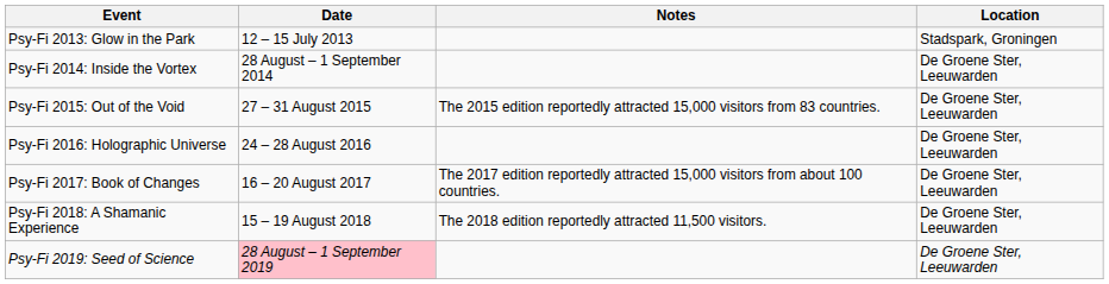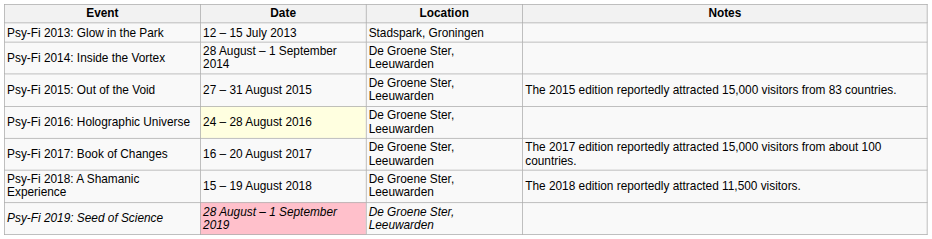 <table class="wikitable">
 <tr>
 <th>Event</th>
 <th>Date</th>
+<th>Location</th>
 <th>Notes</th>
-<th>Location</th>
 </tr>
 <tr>
 <td>Psy-Fi 2013: Glow in the Park</td>
 <td>12 – 15 July 2013</td>
+<td>Stadspark, Groningen</td>
 <td></td>
-<td>Stadspark, Groningen</td>
 </tr>
 <tr>
 <td>Psy-Fi 2014: Inside the Vortex</td>
 <td>28 August – 1 September 2014</td>
+<td>De Groene Ster, Leeuwarden</td>
 <td></td>
-<td>De Groene Ster, Leeuwarden</td>
 </tr>
 <tr>
 <td>Psy-Fi 2015: Out of the Void</td>
 <td>27 – 31 August 2015</td>
+<td>De Groene Ster, Leeuwarden</td>
 <td>The 2015 edition reportedly attracted 15,000 visitors from 83 countries.</td>
-<td>De Groene Ster, Leeuwarden</td>
 </tr>
 <tr>
 <td>Psy-Fi 2016: Holographic Universe</td>
-<td>24 – 28 August 2016</td>
+<td style="background: lightyellow;">24 – 28 August 2016</td>
+<td>De Groene Ster, Leeuwarden</td>
 <td></td>
-<td>De Groene Ster, Leeuwarden</td>
 </tr>
 <tr>
 <td>Psy-Fi 2017: Book of Changes</td>
 <td>16 – 20 August 2017</td>
+<td>De Groene Ster, Leeuwarden</td>
 <td>The 2017 edition reportedly attracted 15,000 visitors from about 100 countries.</td>
-<td>De Groene Ster, Leeuwarden</td>
 </tr>
 <tr>
 <td>Psy-Fi 2018: A Shamanic Experience</td>
 <td>15 – 19 August 2018</td>
+<td>De Groene Ster, Leeuwarden</td>
 <td>The 2018 edition reportedly attracted 11,500 visitors.</td>
-<td>De Groene Ster, Leeuwarden</td>
 </tr>
 <tr>
 <td><em>Psy-Fi 2019: Seed of Science</em></td>
 <td style="background: pink;"><em>28 August – 1 September 2019</em></td>
+<td><em>De Groene Ster, Leeuwarden</em></td>
 <td></td>
-<td><em>De Groene Ster, Leeuwarden</em></td>
 </tr>
 </table>
